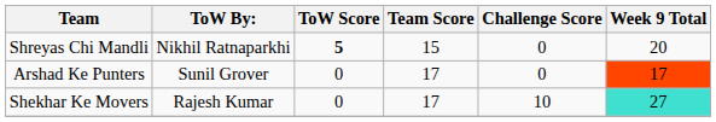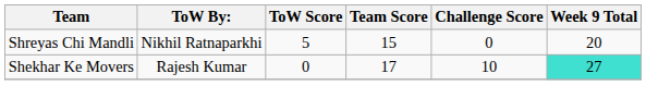 <table class="wikitable">
 <tr align="center">
 <th>Team</th>
 <th>ToW By:</th>
 <th>ToW Score</th>
 <th>Team Score</th>
 <th>Challenge Score</th>
 <th>Week 9 Total</th>
 </tr>
 <tr align="center">
 <td>Shreyas Chi Mandli</td>
 <td>Nikhil Ratnaparkhi</td>
-<td><strong>5</strong></td>
+<td>5</td>
 <td>15</td>
 <td>0</td>
 <td>20</td>
-</tr>
-<tr align="center">
-<td>Arshad Ke Punters</td>
-<td>Sunil Grover</td>
-<td>0</td>
-<td>17</td>
-<td>0</td>
-<td style="background:#FF4500">17</td>
 </tr>
 <tr align="center">
 <td>Shekhar Ke Movers</td>
 <td>Rajesh Kumar</td>
 <td>0</td>
 <td>17</td>
 <td>10</td>
 <td style="background: #40E0D0">27</td>
 </tr>
 <tr align="center">
 </tr>
 </table>
